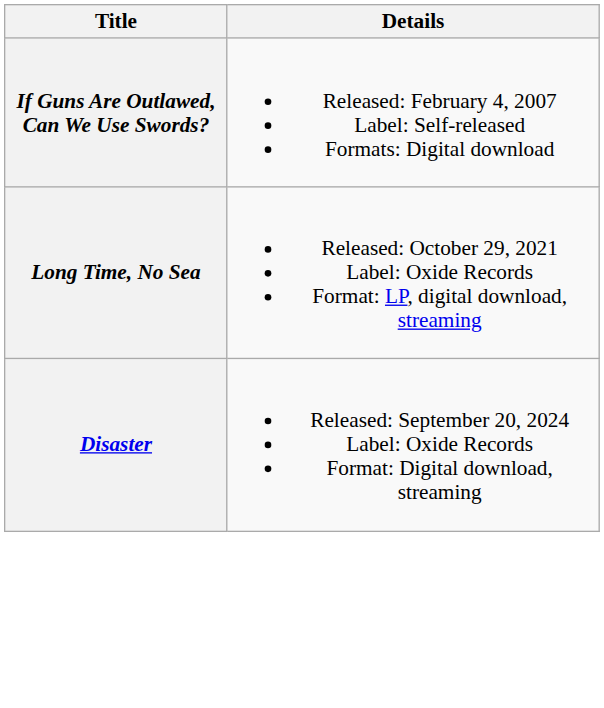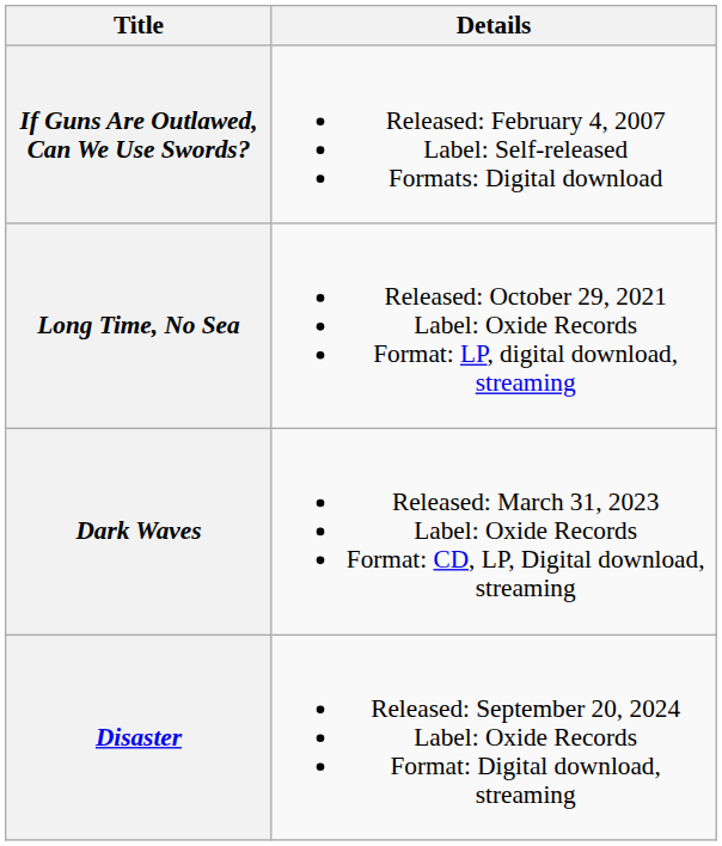 <table class="wikitable plainrowheaders" style="text-align:center;" border="1">
 <tr>
 <th scope="col" style="width:10em;">Title</th>
 <th scope="col" style="width:17em;">Details</th>
 </tr>
 <tr>
 <th scope="row"><em>If Guns Are Outlawed, Can We Use Swords?</em></th>
 <td><br><ul><li>Released: February 4, 2007</li><li>Label: Self-released</li><li>Formats: Digital download</li></ul></td>
 </tr>
 <tr>
 <th scope="row"><em>Long Time, No Sea</em></th>
 <td><br><ul><li>Released: October 29, 2021</li><li>Label: Oxide Records</li><li>Format: <a href='#'>LP</a>, digital download, <a href='#'>streaming</a></li></ul></td>
 </tr>
 <tr>
+<th scope="row"><em>Dark Waves</em></th>
+<td><br><ul><li>Released: March 31, 2023</li><li>Label: Oxide Records</li><li>Format: <a href='#'>CD</a>, LP, Digital download, streaming</li></ul></td>
+</tr>
+<tr>
 <th scope="row"><em><a href='#'>Disaster</a></em></th>
 <td><br><ul><li>Released: September 20, 2024</li><li>Label: Oxide Records</li><li>Format: Digital download, streaming</li></ul></td>
 </tr>
 </table>
